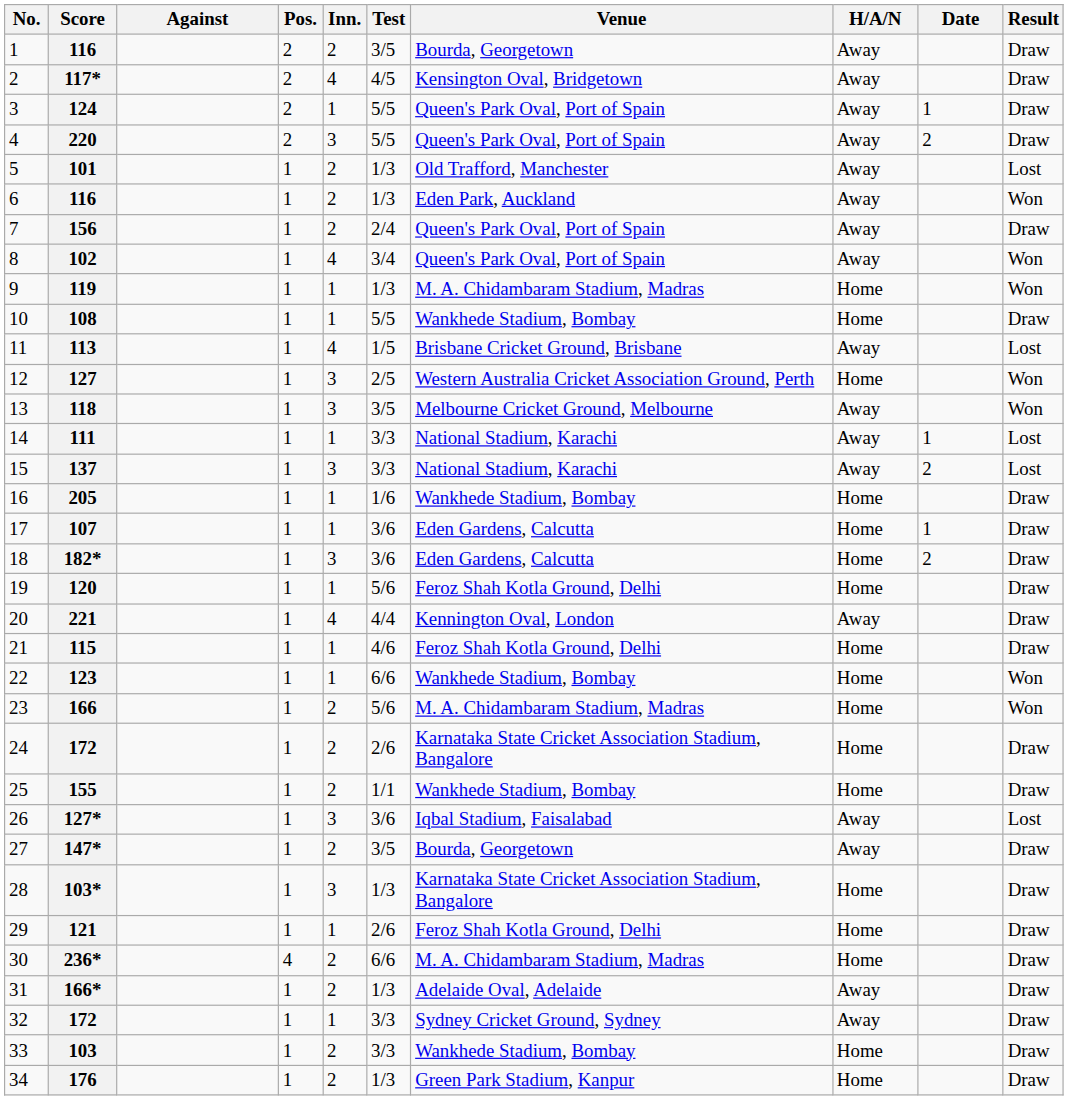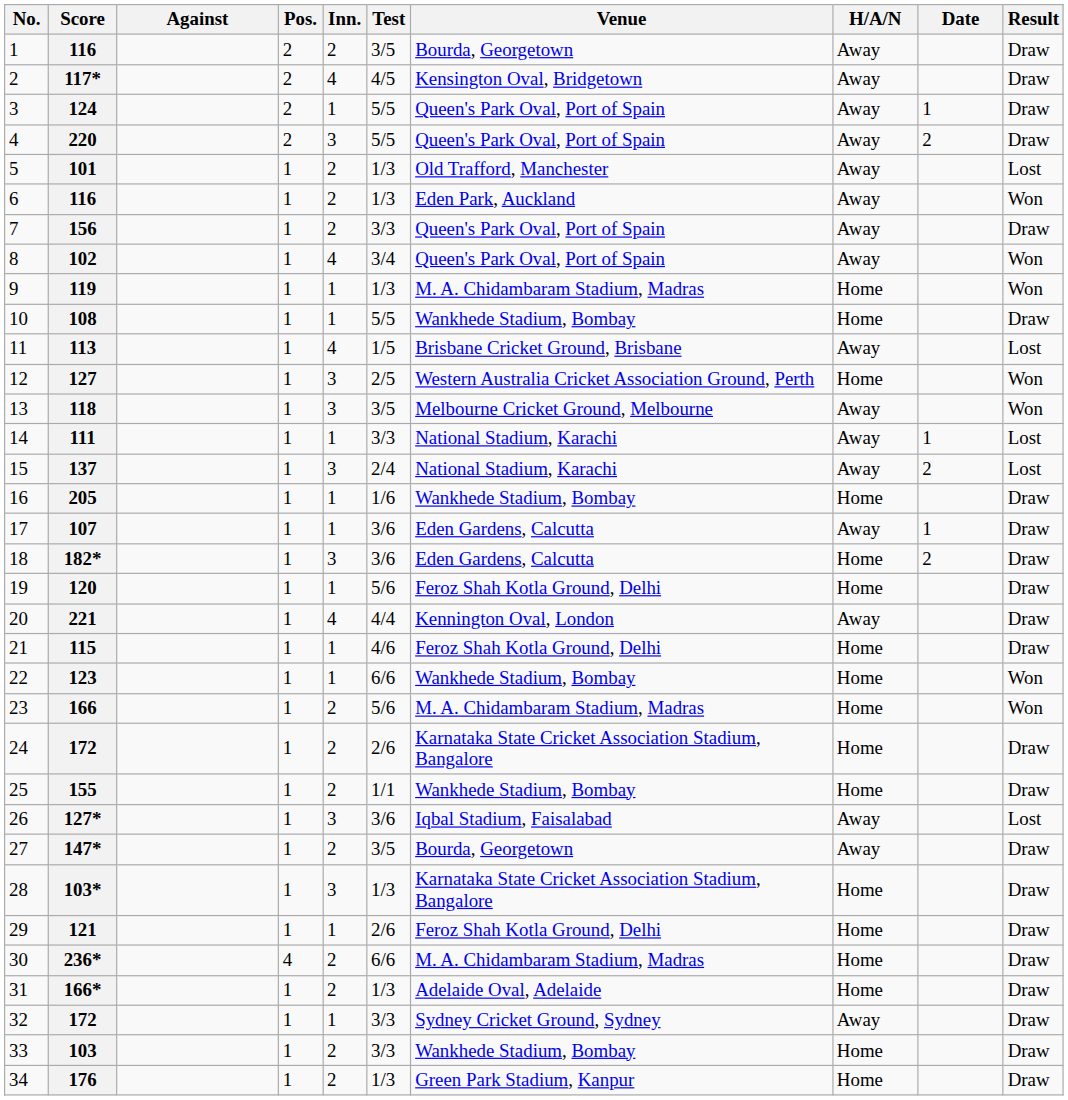 <table class="wikitable sortable plainrowheaders" style="font-size: 100%">
 <tr>
 <th scope="col" style="width:30px;">No.</th>
 <th scope="col" style="width:50px;">Score</th>
 <th scope="col" style="width:130px;">Against</th>
 <th scope="col" style="width:30px;">Pos.</th>
 <th scope="col" style="width:30px;">Inn.</th>
 <th scope="col" style="width:30px;">Test</th>
 <th scope="col" style="width:350px;">Venue</th>
 <th scope="col" style="width:65px;">H/A/N</th>
 <th scope="col" style="width:65px;">Date</th>
 <th scope="col" style="width:25px;">Result</th>
 </tr>
 <tr>
 <td>1</td>
 <th scope="row">116</th>
 <td></td>
 <td>2</td>
 <td>2</td>
 <td>3/5</td>
 <td><a href='#'>Bourda</a>, <a href='#'>Georgetown</a></td>
 <td>Away</td>
 <td></td>
 <td>Draw</td>
 </tr>
 <tr>
 <td>2</td>
 <th scope="row">117*</th>
 <td></td>
 <td>2</td>
 <td>4</td>
 <td>4/5</td>
 <td><a href='#'>Kensington Oval</a>, <a href='#'>Bridgetown</a></td>
 <td>Away</td>
 <td></td>
 <td>Draw</td>
 </tr>
 <tr>
 <td>3</td>
 <th scope="row">124</th>
 <td></td>
 <td>2</td>
 <td>1</td>
 <td>5/5</td>
 <td><a href='#'>Queen's Park Oval</a>, <a href='#'>Port of Spain</a></td>
 <td>Away</td>
 <td><span>1</span></td>
 <td>Draw</td>
 </tr>
 <tr>
 <td>4</td>
 <th scope="row">220</th>
 <td></td>
 <td>2</td>
 <td>3</td>
 <td>5/5</td>
 <td><a href='#'>Queen's Park Oval</a>, <a href='#'>Port of Spain</a></td>
 <td>Away</td>
 <td><span>2</span></td>
 <td>Draw</td>
 </tr>
 <tr>
 <td>5</td>
 <th scope="row">101</th>
 <td></td>
 <td>1</td>
 <td>2</td>
 <td>1/3</td>
 <td><a href='#'>Old Trafford</a>, <a href='#'>Manchester</a></td>
 <td>Away</td>
 <td></td>
 <td>Lost</td>
 </tr>
 <tr>
 <td>6</td>
 <th scope="row">116 </th>
 <td></td>
 <td>1</td>
 <td>2</td>
 <td>1/3</td>
 <td><a href='#'>Eden Park</a>, <a href='#'>Auckland</a></td>
 <td>Away</td>
 <td></td>
 <td>Won</td>
 </tr>
 <tr>
 <td>7</td>
 <th scope="row">156</th>
 <td></td>
 <td>1</td>
 <td>2</td>
-<td>2/4</td>
+<td>3/3</td>
 <td><a href='#'>Queen's Park Oval</a>, <a href='#'>Port of Spain</a></td>
 <td>Away</td>
 <td></td>
 <td>Draw</td>
 </tr>
 <tr>
 <td>8</td>
 <th scope="row">102</th>
 <td></td>
 <td>1</td>
 <td>4</td>
 <td>3/4</td>
 <td><a href='#'>Queen's Park Oval</a>, <a href='#'>Port of Spain</a></td>
 <td>Away</td>
 <td></td>
 <td>Won</td>
 </tr>
 <tr>
 <td>9</td>
 <th scope="row">119</th>
 <td></td>
 <td>1</td>
 <td>1</td>
 <td>1/3</td>
 <td><a href='#'>M. A. Chidambaram Stadium</a>, <a href='#'>Madras</a></td>
 <td>Home</td>
 <td></td>
 <td>Won</td>
 </tr>
 <tr>
 <td>10</td>
 <th scope="row">108</th>
 <td></td>
 <td>1</td>
 <td>1</td>
 <td>5/5</td>
 <td><a href='#'>Wankhede Stadium</a>, <a href='#'>Bombay</a></td>
 <td>Home</td>
 <td></td>
 <td>Draw</td>
 </tr>
 <tr>
 <td>11</td>
 <th scope="row">113</th>
 <td></td>
 <td>1</td>
 <td>4</td>
 <td>1/5</td>
 <td><a href='#'>Brisbane Cricket Ground</a>, <a href='#'>Brisbane</a></td>
 <td>Away</td>
 <td></td>
 <td>Lost</td>
 </tr>
 <tr>
 <td>12</td>
 <th scope="row">127</th>
 <td></td>
 <td>1</td>
 <td>3</td>
 <td>2/5</td>
 <td><a href='#'>Western Australia Cricket Association Ground</a>, <a href='#'>Perth</a></td>
 <td>Home</td>
 <td></td>
 <td>Won</td>
 </tr>
 <tr>
 <td>13</td>
 <th scope="row">118</th>
 <td></td>
 <td>1</td>
 <td>3</td>
 <td>3/5</td>
 <td><a href='#'>Melbourne Cricket Ground</a>, <a href='#'>Melbourne</a></td>
 <td>Away</td>
 <td></td>
 <td>Won</td>
 </tr>
 <tr>
 <td>14</td>
 <th scope="row">111</th>
 <td></td>
 <td>1</td>
 <td>1</td>
 <td>3/3</td>
 <td><a href='#'>National Stadium</a>, <a href='#'>Karachi</a></td>
 <td>Away</td>
 <td><span>1</span></td>
 <td>Lost</td>
 </tr>
 <tr>
 <td>15</td>
 <th scope="row">137</th>
 <td></td>
 <td>1</td>
 <td>3</td>
-<td>3/3</td>
+<td>2/4</td>
 <td><a href='#'>National Stadium</a>, <a href='#'>Karachi</a></td>
 <td>Away</td>
 <td><span>2</span></td>
 <td>Lost</td>
 </tr>
 <tr>
 <td>16</td>
 <th scope="row">205 </th>
 <td></td>
 <td>1</td>
 <td>1</td>
 <td>1/6</td>
 <td><a href='#'>Wankhede Stadium</a>, <a href='#'>Bombay</a></td>
 <td>Home</td>
 <td></td>
 <td>Draw</td>
 </tr>
 <tr>
 <td>17</td>
 <th scope="row">107 </th>
 <td></td>
 <td>1</td>
 <td>1</td>
 <td>3/6</td>
 <td><a href='#'>Eden Gardens</a>, <a href='#'>Calcutta</a></td>
-<td>Home</td>
+<td>Away</td>
 <td><span>1</span></td>
 <td>Draw</td>
 </tr>
 <tr>
 <td>18</td>
 <th scope="row">182* </th>
 <td></td>
 <td>1</td>
 <td>3</td>
 <td>3/6</td>
 <td><a href='#'>Eden Gardens</a>, <a href='#'>Calcutta</a></td>
 <td>Home</td>
 <td><span>2</span></td>
 <td>Draw</td>
 </tr>
 <tr>
 <td>19</td>
 <th scope="row">120 </th>
 <td></td>
 <td>1</td>
 <td>1</td>
 <td>5/6</td>
 <td><a href='#'>Feroz Shah Kotla Ground</a>, <a href='#'>Delhi</a></td>
 <td>Home</td>
 <td></td>
 <td>Draw</td>
 </tr>
 <tr>
 <td>20</td>
 <th scope="row">221 </th>
 <td></td>
 <td>1</td>
 <td>4</td>
 <td>4/4</td>
 <td><a href='#'>Kennington Oval</a>, <a href='#'>London</a></td>
 <td>Away</td>
 <td></td>
 <td>Draw</td>
 </tr>
 <tr>
 <td>21</td>
 <th scope="row">115 </th>
 <td></td>
 <td>1</td>
 <td>1</td>
 <td>4/6</td>
 <td><a href='#'>Feroz Shah Kotla Ground</a>, <a href='#'>Delhi</a></td>
 <td>Home</td>
 <td></td>
 <td>Draw</td>
 </tr>
 <tr>
 <td>22</td>
 <th scope="row">123 </th>
 <td></td>
 <td>1</td>
 <td>1</td>
 <td>6/6</td>
 <td><a href='#'>Wankhede Stadium</a>, <a href='#'>Bombay</a></td>
 <td>Home</td>
 <td></td>
 <td>Won</td>
 </tr>
 <tr>
 <td>23</td>
 <th scope="row">166 </th>
 <td></td>
 <td>1</td>
 <td>2</td>
 <td>5/6</td>
 <td><a href='#'>M. A. Chidambaram Stadium</a>, <a href='#'>Madras</a></td>
 <td>Home</td>
 <td></td>
 <td>Won</td>
 </tr>
 <tr>
 <td>24</td>
 <th scope="row">172  </th>
 <td></td>
 <td>1</td>
 <td>2</td>
 <td>2/6</td>
 <td><a href='#'>Karnataka State Cricket Association Stadium</a>, <a href='#'>Bangalore</a></td>
 <td>Home</td>
 <td></td>
 <td>Draw</td>
 </tr>
 <tr>
 <td>25</td>
 <th scope="row">155 </th>
 <td></td>
 <td>1</td>
 <td>2</td>
 <td>1/1</td>
 <td><a href='#'>Wankhede Stadium</a>, <a href='#'>Bombay</a></td>
 <td>Home</td>
 <td></td>
 <td>Draw</td>
 </tr>
 <tr>
 <td>26</td>
 <th scope="row">127* </th>
 <td></td>
 <td>1</td>
 <td>3</td>
 <td>3/6</td>
 <td><a href='#'>Iqbal Stadium</a>, <a href='#'>Faisalabad</a></td>
 <td>Away</td>
 <td></td>
 <td>Lost</td>
 </tr>
 <tr>
 <td>27</td>
 <th scope="row">147*</th>
 <td></td>
 <td>1</td>
 <td>2</td>
 <td>3/5</td>
 <td><a href='#'>Bourda</a>, <a href='#'>Georgetown</a></td>
 <td>Away</td>
 <td></td>
 <td>Draw</td>
 </tr>
 <tr>
 <td>28</td>
 <th scope="row">103*</th>
 <td></td>
 <td>1</td>
 <td>3</td>
 <td>1/3</td>
 <td><a href='#'>Karnataka State Cricket Association Stadium</a>, <a href='#'>Bangalore</a></td>
 <td>Home</td>
 <td></td>
 <td>Draw</td>
 </tr>
 <tr>
 <td>29</td>
 <th scope="row">121</th>
 <td></td>
 <td>1</td>
 <td>1</td>
 <td>2/6</td>
 <td><a href='#'>Feroz Shah Kotla Ground</a>, <a href='#'>Delhi</a></td>
 <td>Home</td>
 <td></td>
 <td>Draw</td>
 </tr>
 <tr>
 <td>30</td>
 <th scope="row">236* </th>
 <td></td>
 <td>4</td>
 <td>2</td>
 <td>6/6</td>
 <td><a href='#'>M. A. Chidambaram Stadium</a>, <a href='#'>Madras</a></td>
 <td>Home</td>
 <td></td>
 <td>Draw</td>
 </tr>
 <tr>
 <td>31</td>
 <th scope="row">166*</th>
 <td></td>
 <td>1</td>
 <td>2</td>
 <td>1/3</td>
 <td><a href='#'>Adelaide Oval</a>, <a href='#'>Adelaide</a></td>
-<td>Away</td>
+<td>Home</td>
 <td></td>
 <td>Draw</td>
 </tr>
 <tr>
 <td>32</td>
 <th scope="row">172</th>
 <td></td>
 <td>1</td>
 <td>1</td>
 <td>3/3</td>
 <td><a href='#'>Sydney Cricket Ground</a>, <a href='#'>Sydney</a></td>
 <td>Away</td>
 <td></td>
 <td>Draw</td>
 </tr>
 <tr>
 <td>33</td>
 <th scope="row">103</th>
 <td></td>
 <td>1</td>
 <td>2</td>
 <td>3/3</td>
 <td><a href='#'>Wankhede Stadium</a>, <a href='#'>Bombay</a></td>
 <td>Home</td>
 <td></td>
 <td>Draw</td>
 </tr>
 <tr>
 <td>34</td>
 <th scope="row">176 </th>
 <td></td>
 <td>1</td>
 <td>2</td>
 <td>1/3</td>
 <td><a href='#'>Green Park Stadium</a>, <a href='#'>Kanpur</a></td>
 <td>Home</td>
 <td></td>
 <td>Draw</td>
 </tr>
 </table>
